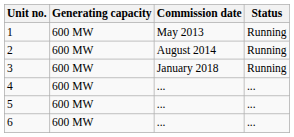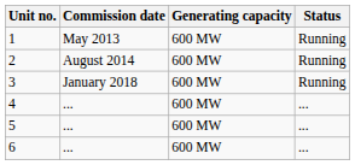 <table class="sortable wikitable">
 <tr>
 <th>Unit no.</th>
+<th>Commission date</th>
 <th>Generating capacity</th>
-<th>Commission date</th>
 <th>Status</th>
 </tr>
 <tr>
 <td>1</td>
+<td>May 2013</td>
 <td>600 MW</td>
-<td>May 2013</td>
 <td>Running</td>
 </tr>
 <tr>
 <td>2</td>
+<td>August 2014</td>
 <td>600 MW</td>
-<td>August 2014</td>
 <td>Running</td>
 </tr>
 <tr>
 <td>3</td>
+<td>January 2018</td>
 <td>600 MW</td>
-<td>January 2018</td>
 <td>Running</td>
 </tr>
 <tr>
 <td>4</td>
+<td>...</td>
 <td>600 MW</td>
-<td>...</td>
 <td>...</td>
 </tr>
 <tr>
 <td>5</td>
+<td>...</td>
 <td>600 MW</td>
-<td>...</td>
 <td>...</td>
 </tr>
 <tr>
 <td>6</td>
+<td>...</td>
 <td>600 MW</td>
-<td>...</td>
 <td>...</td>
 </tr>
 </table>
